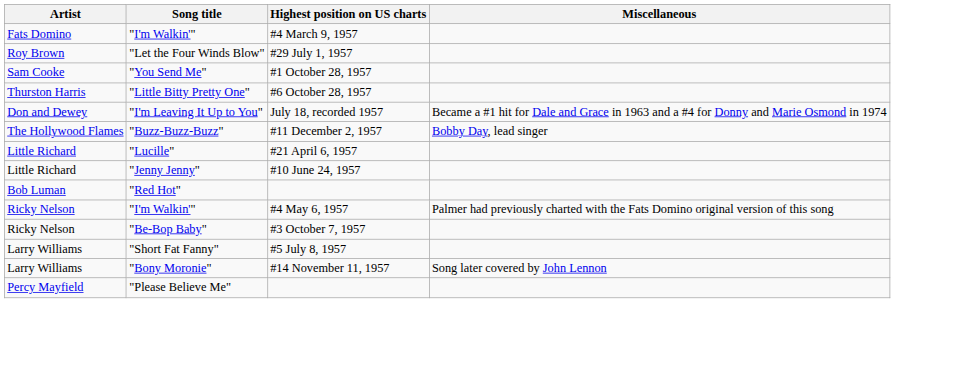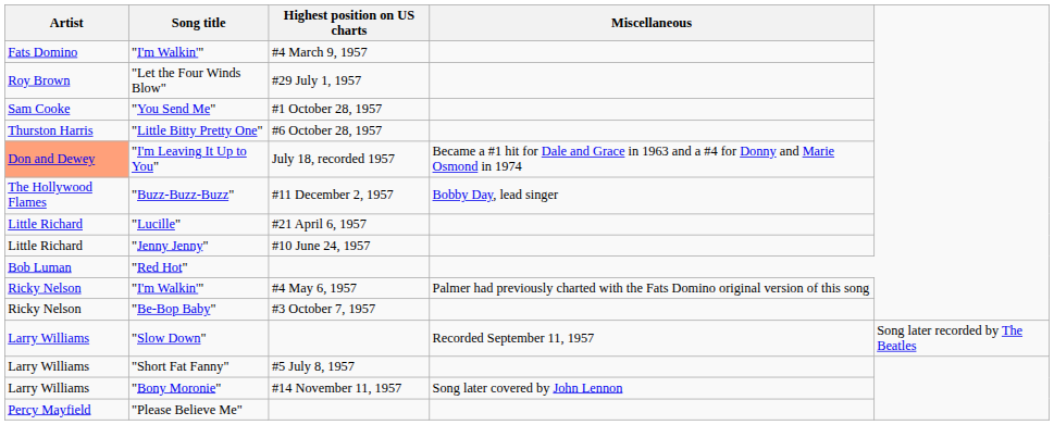 <table class="wikitable sortable">
 <tr>
 <th>Artist</th>
 <th>Song title</th>
 <th>Highest position on US charts</th>
 <th>Miscellaneous</th>
 </tr>
 <tr>
 <td><a href='#'>Fats Domino</a></td>
 <td>"<a href='#'>I'm Walkin'</a>"</td>
 <td>#4  March 9, 1957</td>
 <td></td>
 </tr>
 <tr>
 <td><a href='#'>Roy Brown</a></td>
 <td>"Let the Four Winds Blow"</td>
 <td>#29    July 1, 1957</td>
 <td></td>
 </tr>
 <tr>
 <td><a href='#'>Sam Cooke</a></td>
 <td>"<a href='#'>You Send Me</a>"</td>
 <td>#1  October 28, 1957</td>
 <td></td>
 </tr>
 <tr>
 <td><a href='#'>Thurston Harris</a></td>
 <td>"<a href='#'>Little Bitty Pretty One</a>"</td>
 <td>#6   October 28, 1957</td>
 <td></td>
 </tr>
 <tr>
-<td><a href='#'>Don and Dewey</a></td>
+<td style="background: lightsalmon;"><a href='#'>Don and Dewey</a></td>
 <td>"<a href='#'>I'm Leaving It Up to You</a>"</td>
 <td>July 18, recorded  1957</td>
 <td>Became a #1 hit for <a href='#'>Dale and Grace</a> in 1963 and a #4 for <a href='#'>Donny</a> and <a href='#'>Marie Osmond</a> in 1974</td>
 </tr>
 <tr>
 <td><a href='#'>The Hollywood Flames</a></td>
 <td>"<a href='#'>Buzz-Buzz-Buzz</a>"</td>
 <td>#11   December 2, 1957</td>
 <td><a href='#'>Bobby Day</a>, lead singer</td>
 </tr>
 <tr>
 <td><a href='#'>Little Richard</a></td>
 <td>"<a href='#'>Lucille</a>"</td>
 <td>#21   April 6, 1957</td>
 <td></td>
 </tr>
 <tr>
 <td>Little Richard</td>
 <td>"<a href='#'>Jenny Jenny</a>"</td>
 <td>#10   June 24, 1957</td>
 <td></td>
 </tr>
 <tr>
 <td><a href='#'>Bob Luman</a></td>
 <td>"<a href='#'>Red Hot</a>"</td>
 <td></td>
 </tr>
 <tr>
 <td><a href='#'>Ricky Nelson</a></td>
 <td>"<a href='#'>I'm Walkin'</a>"</td>
 <td>#4   May 6, 1957</td>
 <td>Palmer had previously charted with the Fats Domino original version of this song</td>
 </tr>
 <tr>
 <td>Ricky Nelson</td>
 <td>"<a href='#'>Be-Bop Baby</a>"</td>
 <td>#3   October 7, 1957</td>
 <td></td>
 </tr>
 <tr>
+<td><a href='#'>Larry Williams</a></td>
+<td>"<a href='#'>Slow Down</a>"</td>
+<td></td>
+<td>Recorded September 11, 1957</td>
+<td>Song later recorded by <a href='#'>The Beatles</a></td>
+</tr>
+<tr>
 <td>Larry Williams</td>
 <td>"Short Fat Fanny"</td>
 <td>#5   July 8, 1957</td>
 <td></td>
 </tr>
 <tr>
 <td>Larry Williams</td>
 <td>"<a href='#'>Bony Moronie</a>"</td>
 <td>#14   November 11, 1957</td>
 <td>Song later covered by <a href='#'>John Lennon</a></td>
 </tr>
 <tr>
 <td><a href='#'>Percy Mayfield</a></td>
 <td>"Please Believe Me"</td>
 <td></td>
 <td></td>
 </tr>
 </table>
